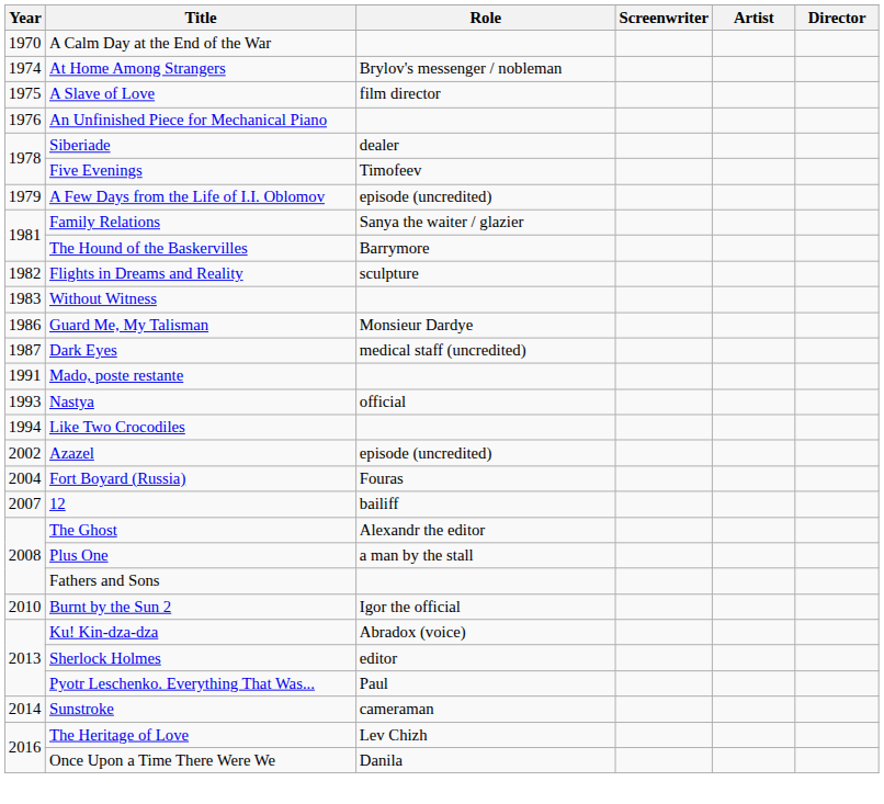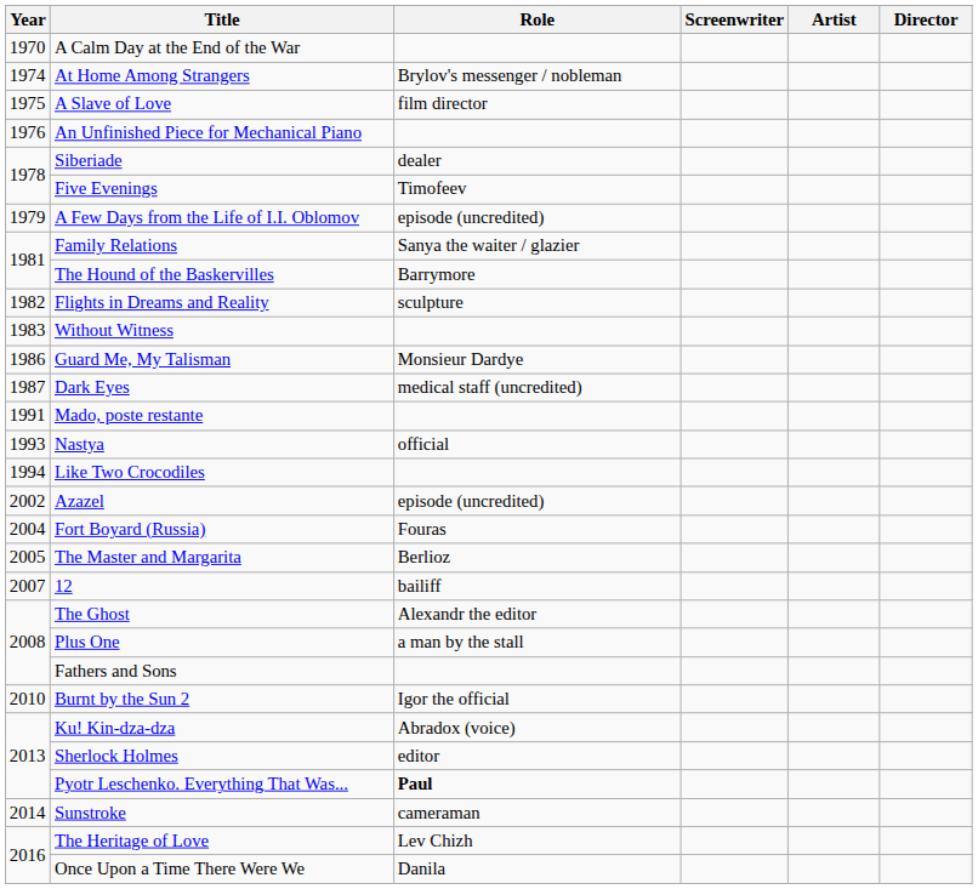 <table class="wikitable" style="margin-right: 0;">
 <tr>
 <th rowspan="2" width="33">Year</th>
 <th rowspan="2" width="300">Title</th>
 </tr>
 <tr>
 <th width="250">Role</th>
 <th width="75">Screenwriter</th>
 <th width="75">Artist</th>
 <th width="75">Director</th>
 </tr>
 <tr>
 <td>1970</td>
 <td>A Calm Day at the End of the War</td>
 <td></td>
 <td></td>
 <td></td>
 <td></td>
 </tr>
 <tr>
 <td>1974</td>
 <td><a href='#'>At Home Among Strangers</a></td>
 <td>Brylov's messenger / nobleman</td>
 <td></td>
 <td></td>
 <td></td>
 </tr>
 <tr>
 <td>1975</td>
 <td><a href='#'>A Slave of Love</a></td>
 <td>film director</td>
 <td></td>
 <td></td>
 <td></td>
 </tr>
 <tr>
 <td>1976</td>
 <td><a href='#'>An Unfinished Piece for Mechanical Piano</a></td>
 <td></td>
 <td></td>
 <td></td>
 <td></td>
 </tr>
 <tr>
 <td rowspan="2">1978</td>
 <td><a href='#'>Siberiade</a></td>
 <td>dealer</td>
 <td></td>
 <td></td>
 <td></td>
 </tr>
 <tr>
 <td><a href='#'>Five Evenings</a></td>
 <td>Timofeev</td>
 <td></td>
 <td></td>
 <td></td>
 </tr>
 <tr>
 <td>1979</td>
 <td><a href='#'>A Few Days from the Life of I.I. Oblomov</a></td>
 <td>episode (uncredited)</td>
 <td></td>
 <td></td>
 <td></td>
 </tr>
 <tr>
 <td rowspan="2">1981</td>
 <td><a href='#'>Family Relations</a></td>
 <td>Sanya the waiter / glazier</td>
 <td></td>
 <td></td>
 <td></td>
 </tr>
 <tr>
 <td><a href='#'>The Hound of the Baskervilles</a></td>
 <td>Barrymore</td>
 <td></td>
 <td></td>
 <td></td>
 </tr>
 <tr>
 <td>1982</td>
 <td><a href='#'>Flights in Dreams and Reality</a></td>
 <td>sculpture</td>
 <td></td>
 <td></td>
 <td></td>
 </tr>
 <tr>
 <td>1983</td>
 <td><a href='#'>Without Witness</a></td>
 <td></td>
 <td></td>
 <td></td>
 <td></td>
 </tr>
 <tr>
 <td>1986</td>
 <td><a href='#'>Guard Me, My Talisman</a></td>
 <td>Monsieur Dardye</td>
 <td></td>
 <td></td>
 <td></td>
 </tr>
 <tr>
 <td>1987</td>
 <td><a href='#'>Dark Eyes</a></td>
 <td>medical staff (uncredited)</td>
 <td></td>
 <td></td>
 <td></td>
 </tr>
 <tr>
 <td>1991</td>
 <td><a href='#'>Mado, poste restante</a></td>
 <td></td>
 <td></td>
 <td></td>
 <td></td>
 </tr>
 <tr>
 <td>1993</td>
 <td><a href='#'>Nastya</a></td>
 <td>official</td>
 <td></td>
 <td></td>
 <td></td>
 </tr>
 <tr>
 <td>1994</td>
 <td><a href='#'>Like Two Crocodiles</a></td>
 <td></td>
 <td></td>
 <td></td>
 <td></td>
 </tr>
 <tr>
 <td>2002</td>
 <td><a href='#'>Azazel</a></td>
 <td>episode (uncredited)</td>
 <td></td>
 <td></td>
 <td></td>
 </tr>
 <tr>
 <td>2004</td>
 <td><a href='#'>Fort Boyard (Russia)</a></td>
 <td>Fouras</td>
 <td></td>
 <td></td>
 <td></td>
 </tr>
 <tr>
+<td>2005</td>
+<td><a href='#'>The Master and Margarita</a></td>
+<td>Berlioz</td>
+<td></td>
+<td></td>
+<td></td>
+</tr>
+<tr>
 <td>2007</td>
 <td><a href='#'>12</a></td>
 <td>bailiff</td>
 <td></td>
 <td></td>
 <td></td>
 </tr>
 <tr>
 <td rowspan="3">2008</td>
 <td><a href='#'>The Ghost</a></td>
 <td>Alexandr the editor</td>
 <td></td>
 <td></td>
 <td></td>
 </tr>
 <tr>
 <td><a href='#'>Plus One</a></td>
 <td>a man by the stall</td>
 <td></td>
 <td></td>
 <td></td>
 </tr>
 <tr>
 <td>Fathers and Sons</td>
 <td></td>
 <td></td>
 <td></td>
 <td></td>
 </tr>
 <tr>
 <td>2010</td>
 <td><a href='#'>Burnt by the Sun 2</a></td>
 <td>Igor the official</td>
 <td></td>
 <td></td>
 <td></td>
 </tr>
 <tr>
 <td rowspan="3">2013</td>
 <td><a href='#'>Ku! Kin-dza-dza</a></td>
 <td>Abradox (voice)</td>
 <td></td>
 <td></td>
 <td></td>
 </tr>
 <tr>
 <td><a href='#'>Sherlock Holmes</a></td>
 <td>editor</td>
 <td></td>
 <td></td>
 <td></td>
 </tr>
 <tr>
 <td><a href='#'>Pyotr Leschenko. Everything That Was...</a></td>
-<td>Paul</td>
+<td><strong>Paul</strong></td>
 <td></td>
 <td></td>
 <td></td>
 </tr>
 <tr>
 <td>2014</td>
 <td><a href='#'>Sunstroke</a></td>
 <td>cameraman</td>
 <td></td>
 <td></td>
 <td></td>
 </tr>
 <tr>
 <td rowspan="2">2016</td>
 <td><a href='#'>The Heritage of Love</a></td>
 <td>Lev Chizh</td>
 <td></td>
 <td></td>
 <td></td>
 </tr>
 <tr>
 <td>Once Upon a Time There Were We</td>
 <td>Danila</td>
 <td></td>
 <td></td>
 <td></td>
 </tr>
 </table>
